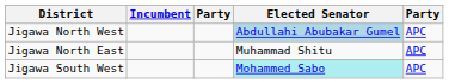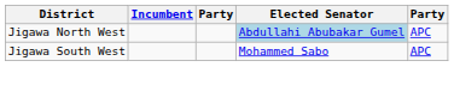 <table class="sortable wikitable" style="font-size:95%;line-height:14px;">
 <tr>
 <th class="unsortable">District</th>
 <th class="unsortable"><a href='#'>Incumbent</a></th>
 <th>Party</th>
 <th class="unsortable">Elected Senator</th>
 <th>Party</th>
 </tr>
 <tr>
 <td>Jigawa North West</td>
 <td></td>
 <td></td>
 <td style="background: lightblue;"><a href='#'>Abdullahi Abubakar Gumel</a></td>
 <td><a href='#'>APC</a></td>
 </tr>
 <tr>
-<td>Jigawa North East</td>
-<td></td>
-<td></td>
-<td>Muhammad Shitu</td>
-<td><a href='#'>APC</a></td>
-</tr>
-<tr>
 <td>Jigawa South West</td>
 <td></td>
 <td></td>
-<td style="background: paleturquoise;"><a href='#'>Mohammed Sabo</a></td>
+<td><a href='#'>Mohammed Sabo</a></td>
 <td><a href='#'>APC</a></td>
 </tr>
 </table>
